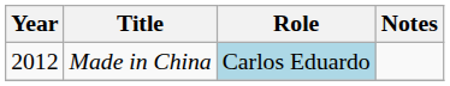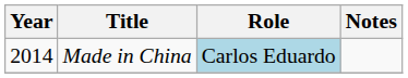 <table class="wikitable sortable">
 <tr>
 <th>Year</th>
 <th>Title</th>
 <th>Role</th>
 <th>Notes</th>
 </tr>
 <tr>
-<td>2012</td>
+<td>2014</td>
 <td><em>Made in China</em></td>
 <td style="background: lightblue;">Carlos Eduardo</td>
 <td></td>
 </tr>
 <tr>
 </tr>
 </table>
